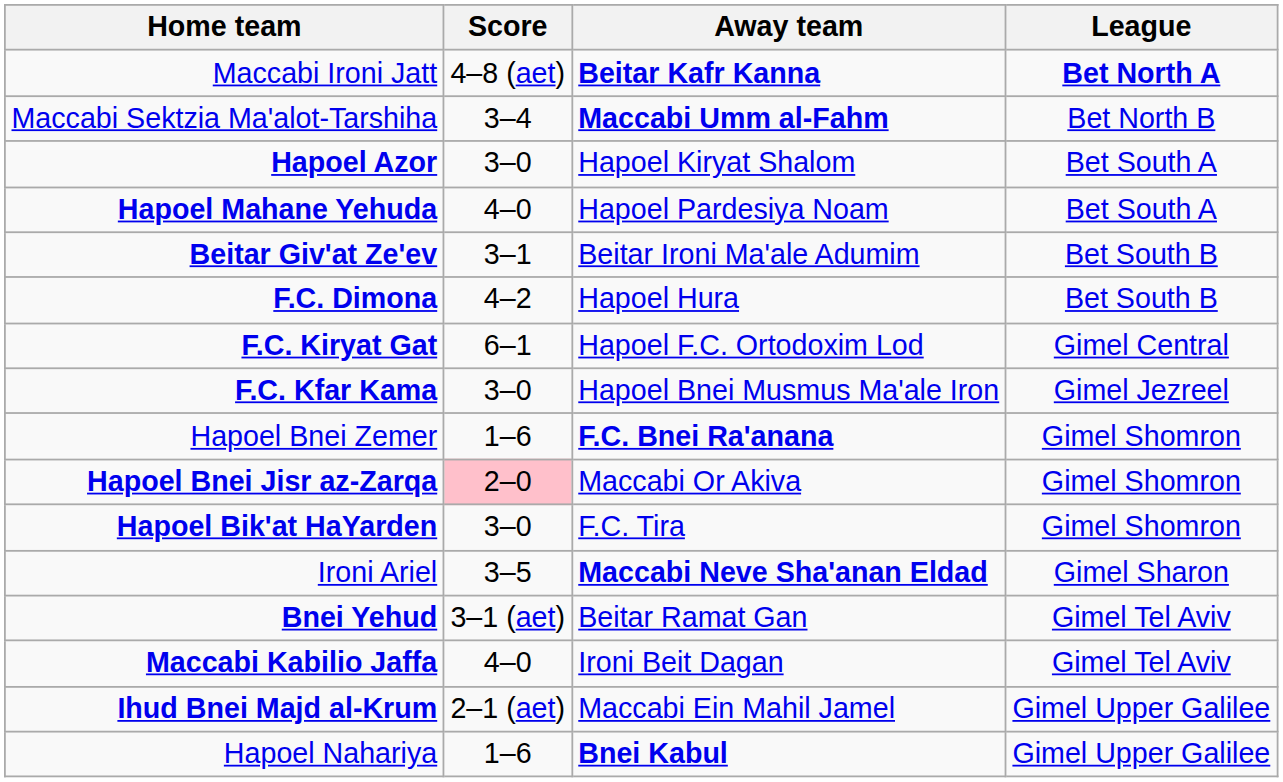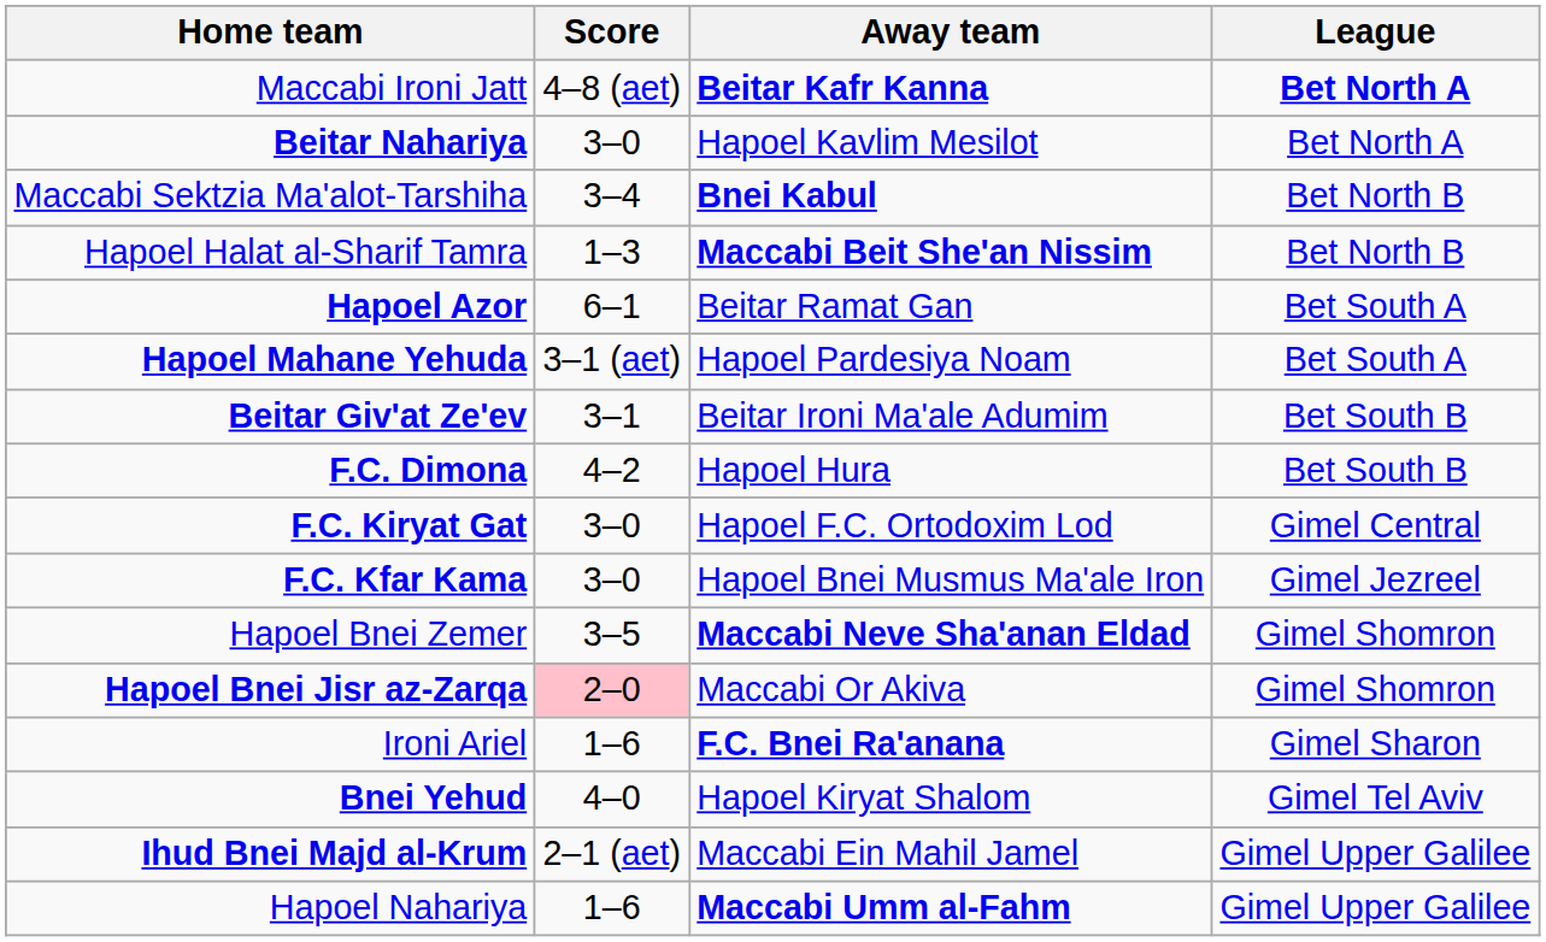 <table class="wikitable" style="text-align: center">
 <tr>
 <th>Home team</th>
 <th>Score</th>
 <th>Away team</th>
 <th>League</th>
 </tr>
 <tr>
 <td align="right"><a href='#'>Maccabi Ironi Jatt</a></td>
 <td>4–8 (<a href='#'>aet</a>)</td>
 <td align="left"><strong><a href='#'>Beitar Kafr Kanna</a></strong></td>
 <td><strong><a href='#'>Bet North A</a></strong></td>
 </tr>
 <tr>
+<td align="right"><strong><a href='#'>Beitar Nahariya</a></strong></td>
+<td>3–0</td>
+<td align="left"><a href='#'>Hapoel Kavlim Mesilot</a></td>
+<td><a href='#'>Bet North A</a></td>
+</tr>
+<tr>
 <td align="right"><a href='#'>Maccabi Sektzia Ma'alot-Tarshiha</a></td>
 <td>3–4</td>
-<td align="left"><strong><a href='#'>Maccabi Umm al-Fahm</a></strong></td>
+<td align="left"><strong><a href='#'>Bnei Kabul</a></strong></td>
+<td><a href='#'>Bet North B</a></td>
+</tr>
+<tr>
+<td align="right"><a href='#'>Hapoel Halat al-Sharif Tamra</a></td>
+<td>1–3</td>
+<td align="left"><strong><a href='#'>Maccabi Beit She'an Nissim</a></strong></td>
 <td><a href='#'>Bet North B</a></td>
 </tr>
 <tr>
 <td align="right"><strong><a href='#'>Hapoel Azor</a></strong></td>
-<td>3–0</td>
-<td align="left"><a href='#'>Hapoel Kiryat Shalom</a></td>
+<td>6–1</td>
+<td align="left"><a href='#'>Beitar Ramat Gan</a></td>
 <td><a href='#'>Bet South A</a></td>
 </tr>
 <tr>
 <td align="right"><strong><a href='#'>Hapoel Mahane Yehuda</a></strong></td>
-<td>4–0</td>
+<td>3–1 (<a href='#'>aet</a>)</td>
 <td align="left"><a href='#'>Hapoel Pardesiya Noam</a></td>
 <td><a href='#'>Bet South A</a></td>
 </tr>
 <tr>
 <td align="right"><strong><a href='#'>Beitar Giv'at Ze'ev</a></strong></td>
 <td>3–1</td>
 <td align="left"><a href='#'>Beitar Ironi Ma'ale Adumim</a></td>
 <td><a href='#'>Bet South B</a></td>
 </tr>
 <tr>
 <td align="right"><strong><a href='#'>F.C. Dimona</a></strong></td>
 <td>4–2</td>
 <td align="left"><a href='#'>Hapoel Hura</a></td>
 <td><a href='#'>Bet South B</a></td>
 </tr>
 <tr>
 <td align="right"><strong><a href='#'>F.C. Kiryat Gat</a></strong></td>
-<td>6–1</td>
+<td>3–0</td>
 <td align="left"><a href='#'>Hapoel F.C. Ortodoxim Lod</a></td>
 <td><a href='#'>Gimel Central</a></td>
 </tr>
 <tr>
 <td align="right"><strong><a href='#'>F.C. Kfar Kama</a></strong></td>
 <td>3–0</td>
 <td align="left"><a href='#'>Hapoel Bnei Musmus Ma'ale Iron</a></td>
 <td><a href='#'>Gimel Jezreel</a></td>
 </tr>
 <tr>
 <td align="right"><a href='#'>Hapoel Bnei Zemer</a></td>
-<td>1–6</td>
-<td align="left"><strong><a href='#'>F.C. Bnei Ra'anana</a></strong></td>
+<td>3–5</td>
+<td align="left"><strong><a href='#'>Maccabi Neve Sha'anan Eldad</a></strong></td>
 <td><a href='#'>Gimel Shomron</a></td>
 </tr>
 <tr>
 <td align="right"><strong><a href='#'>Hapoel Bnei Jisr az-Zarqa</a></strong></td>
 <td style="background: pink;">2–0</td>
 <td align="left"><a href='#'>Maccabi Or Akiva</a></td>
 <td><a href='#'>Gimel Shomron</a></td>
 </tr>
 <tr>
-<td align="right"><strong><a href='#'>Hapoel Bik'at HaYarden</a></strong></td>
-<td>3–0</td>
-<td align="left"><a href='#'>F.C. Tira</a></td>
-<td><a href='#'>Gimel Shomron</a></td>
-</tr>
-<tr>
 <td align="right"><a href='#'>Ironi Ariel</a></td>
-<td>3–5</td>
-<td align="left"><strong><a href='#'>Maccabi Neve Sha'anan Eldad</a></strong></td>
+<td>1–6</td>
+<td align="left"><strong><a href='#'>F.C. Bnei Ra'anana</a></strong></td>
 <td><a href='#'>Gimel Sharon</a></td>
 </tr>
 <tr>
 <td align="right"><strong><a href='#'>Bnei Yehud</a></strong></td>
-<td>3–1 (<a href='#'>aet</a>)</td>
-<td align="left"><a href='#'>Beitar Ramat Gan</a></td>
-<td><a href='#'>Gimel Tel Aviv</a></td>
-</tr>
-<tr>
-<td align="right"><strong><a href='#'>Maccabi Kabilio Jaffa</a></strong></td>
 <td>4–0</td>
-<td align="left"><a href='#'>Ironi Beit Dagan</a></td>
+<td align="left"><a href='#'>Hapoel Kiryat Shalom</a></td>
 <td><a href='#'>Gimel Tel Aviv</a></td>
 </tr>
 <tr>
 <td align="right"><strong><a href='#'>Ihud Bnei Majd al-Krum</a></strong></td>
 <td>2–1 (<a href='#'>aet</a>)</td>
 <td align="left"><a href='#'>Maccabi Ein Mahil Jamel</a></td>
 <td><a href='#'>Gimel Upper Galilee</a></td>
 </tr>
 <tr>
 <td align="right"><a href='#'>Hapoel Nahariya</a></td>
 <td>1–6</td>
-<td align="left"><strong><a href='#'>Bnei Kabul</a></strong></td>
+<td align="left"><strong><a href='#'>Maccabi Umm al-Fahm</a></strong></td>
 <td><a href='#'>Gimel Upper Galilee</a></td>
 </tr>
 </table>
